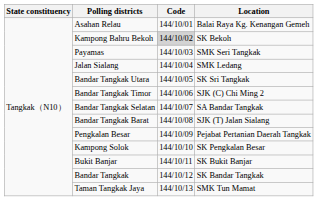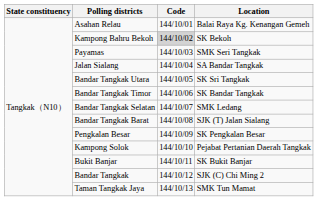 <table class="wikitable sortable mw-collapsible" style="white-space:nowrap;font-size:85%">
 <tr>
 <th>State constituency</th>
 <th>Polling districts</th>
 <th>Code</th>
 <th>Location</th>
 </tr>
 <tr>
 <td rowspan="13">Tangkak（N10）</td>
 <td>Asahan Relau</td>
 <td>144/10/01</td>
 <td>Balai Raya Kg. Kenangan Gemeh</td>
 </tr>
 <tr>
 <td>Kampong Bahru Bekoh</td>
 <td style="background: lightgrey;">144/10/02</td>
 <td>SK Bekoh</td>
 </tr>
 <tr>
 <td>Payamas</td>
 <td>144/10/03</td>
 <td>SMK Seri Tangkak</td>
 </tr>
 <tr>
 <td>Jalan Sialang</td>
 <td>144/10/04</td>
-<td>SMK Ledang</td>
+<td>SA Bandar Tangkak</td>
 </tr>
 <tr>
 <td>Bandar Tangkak Utara</td>
 <td>144/10/05</td>
 <td>SK Sri Tangkak</td>
 </tr>
 <tr>
 <td>Bandar Tangkak Timor</td>
 <td>144/10/06</td>
-<td>SJK (C) Chi Ming 2</td>
+<td>SK Bandar Tangkak</td>
 </tr>
 <tr>
 <td>Bandar Tangkak Selatan</td>
 <td>144/10/07</td>
-<td>SA Bandar Tangkak</td>
+<td>SMK Ledang</td>
 </tr>
 <tr>
 <td>Bandar Tangkak Barat</td>
 <td>144/10/08</td>
 <td>SJK (T) Jalan Sialang</td>
 </tr>
 <tr>
 <td>Pengkalan Besar</td>
 <td>144/10/09</td>
-<td>Pejabat Pertanian Daerah Tangkak</td>
+<td>SK Pengkalan Besar</td>
 </tr>
 <tr>
 <td>Kampong Solok</td>
 <td>144/10/10</td>
-<td>SK Pengkalan Besar</td>
+<td>Pejabat Pertanian Daerah Tangkak</td>
 </tr>
 <tr>
 <td>Bukit Banjar</td>
 <td>144/10/11</td>
 <td>SK Bukit Banjar</td>
 </tr>
 <tr>
 <td>Bandar Tangkak</td>
 <td>144/10/12</td>
-<td>SK Bandar Tangkak</td>
+<td>SJK (C) Chi Ming 2</td>
 </tr>
 <tr>
 <td>Taman Tangkak Jaya</td>
 <td>144/10/13</td>
 <td>SMK Tun Mamat</td>
 </tr>
 </table>
